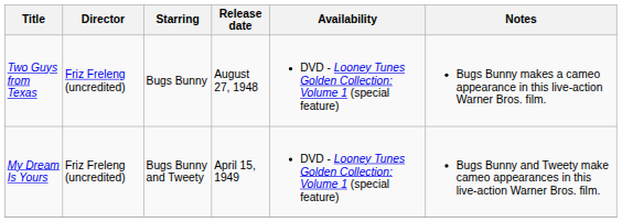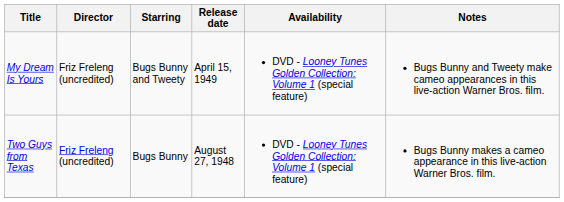 <table class="wikitable sortable">
 <tr>
 <th>Title</th>
 <th>Director</th>
 <th>Starring</th>
 <th>Release date</th>
 <th>Availability</th>
 <th>Notes</th>
 </tr>
 <tr>
+<td><em><a href='#'>My Dream Is Yours</a></em></td>
+<td>Friz Freleng (uncredited)</td>
+<td>Bugs Bunny and Tweety</td>
+<td>April 15, 1949</td>
+<td><br><ul><li>DVD - <em><a href='#'>Looney Tunes Golden Collection: Volume 1</a></em> (special feature)</li></ul></td>
+<td><br><ul><li>Bugs Bunny and Tweety make cameo appearances in this live-action Warner Bros. film.</li></ul></td>
+</tr>
+<tr>
 <td><em><a href='#'>Two Guys from Texas</a></em></td>
 <td><a href='#'>Friz Freleng</a> (uncredited)</td>
 <td>Bugs Bunny</td>
 <td>August 27, 1948</td>
 <td><br><ul><li>DVD - <em><a href='#'>Looney Tunes Golden Collection: Volume 1</a></em> (special feature)</li></ul></td>
 <td><br><ul><li>Bugs Bunny makes a cameo appearance in this live-action Warner Bros. film.</li></ul></td>
 </tr>
 <tr>
-<td><em><a href='#'>My Dream Is Yours</a></em></td>
-<td>Friz Freleng (uncredited)</td>
-<td>Bugs Bunny and Tweety</td>
-<td>April 15, 1949</td>
-<td><br><ul><li>DVD - <em><a href='#'>Looney Tunes Golden Collection: Volume 1</a></em> (special feature)</li></ul></td>
-<td><br><ul><li>Bugs Bunny and Tweety make cameo appearances in this live-action Warner Bros. film.</li></ul></td>
-</tr>
-<tr>
 </tr>
 </table>
